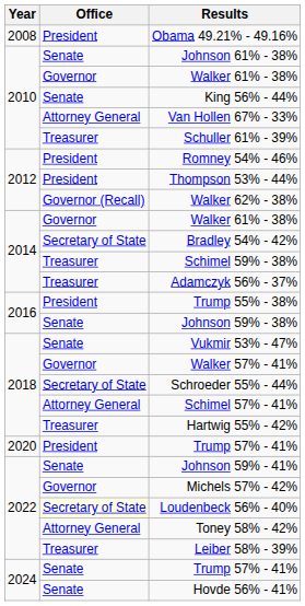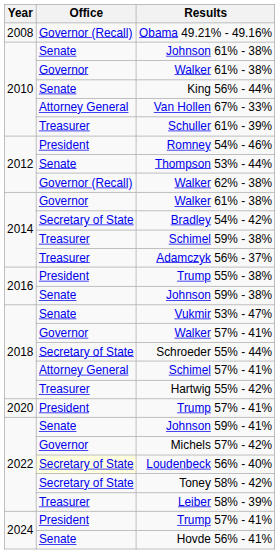 <table class=wikitable>
 <tr>
 <th>Year</th>
 <th>Office</th>
 <th>Results</th>
 </tr>
 <tr>
 <td>2008</td>
-<td><a href='#'>President</a></td>
+<td><a href='#'>Governor (Recall)</a></td>
 <td align="right" ><a href='#'>Obama</a> 49.21% - 49.16%</td>
 </tr>
 <tr>
 <td rowspan=5>2010</td>
 <td><a href='#'>Senate</a></td>
 <td align="right" ><a href='#'>Johnson</a> 61% - 38%</td>
 </tr>
 <tr>
 <td><a href='#'>Governor</a></td>
 <td align="right" ><a href='#'>Walker</a> 61% - 38%</td>
 </tr>
 <tr>
 <td><a href='#'>Senate</a></td>
 <td align="right" >King 56% - 44%</td>
 </tr>
 <tr>
 <td><a href='#'>Attorney General</a></td>
 <td align="right" ><a href='#'>Van Hollen</a> 67% - 33%</td>
 </tr>
 <tr>
 <td><a href='#'>Treasurer</a></td>
 <td align="right" ><a href='#'>Schuller</a> 61% - 39%</td>
 </tr>
 <tr>
 <td rowspan=3>2012</td>
 <td><a href='#'>President</a></td>
 <td align="right" ><a href='#'>Romney</a> 54% - 46%</td>
 </tr>
 <tr>
-<td><a href='#'>President</a></td>
+<td><a href='#'>Senate</a></td>
 <td align="right" ><a href='#'>Thompson</a> 53% - 44%</td>
 </tr>
 <tr>
 <td><a href='#'>Governor (Recall)</a></td>
 <td align="right" ><a href='#'>Walker</a> 62% - 38%</td>
 </tr>
 <tr>
 <td rowspan=4>2014</td>
 <td><a href='#'>Governor</a></td>
 <td align="right" ><a href='#'>Walker</a> 61% - 38%</td>
 </tr>
 <tr>
 <td><a href='#'>Secretary of State</a></td>
 <td align="right" ><a href='#'>Bradley</a> 54% - 42%</td>
 </tr>
 <tr>
 <td><a href='#'>Treasurer</a></td>
 <td align="right" ><a href='#'>Schimel</a> 59% - 38%</td>
 </tr>
 <tr>
 <td><a href='#'>Treasurer</a></td>
 <td align="right" ><a href='#'>Adamczyk</a> 56% - 37%</td>
 </tr>
 <tr>
 <td rowspan=2>2016</td>
 <td><a href='#'>President</a></td>
 <td align="right" ><a href='#'>Trump</a> 55% - 38%</td>
 </tr>
 <tr>
 <td><a href='#'>Senate</a></td>
 <td align="right" ><a href='#'>Johnson</a> 59% - 38%</td>
 </tr>
 <tr>
 <td rowspan=5>2018</td>
 <td><a href='#'>Senate</a></td>
 <td align="right" ><a href='#'>Vukmir</a> 53% - 47%</td>
 </tr>
 <tr>
 <td><a href='#'>Governor</a></td>
 <td align="right" ><a href='#'>Walker</a> 57% - 41%</td>
 </tr>
 <tr>
 <td><a href='#'>Secretary of State</a></td>
 <td align="right" >Schroeder 55% - 44%</td>
 </tr>
 <tr>
 <td><a href='#'>Attorney General</a></td>
 <td align="right" ><a href='#'>Schimel</a> 57% - 41%</td>
 </tr>
 <tr>
 <td><a href='#'>Treasurer</a></td>
 <td align="right" >Hartwig 55% - 42%</td>
 </tr>
 <tr>
 <td>2020</td>
 <td><a href='#'>President</a></td>
 <td align="right" ><a href='#'>Trump</a> 57% - 41%</td>
 </tr>
 <tr>
 <td rowspan=5>2022</td>
 <td><a href='#'>Senate</a></td>
 <td align="right" ><a href='#'>Johnson</a> 59% - 41%</td>
 </tr>
 <tr>
 <td><a href='#'>Governor</a></td>
 <td align="right" >Michels 57% - 42%</td>
 </tr>
 <tr>
 <td style="background: lightyellow;"><a href='#'>Secretary of State</a></td>
 <td align="right" ><a href='#'>Loudenbeck</a> 56% - 40%</td>
 </tr>
 <tr>
-<td><a href='#'>Attorney General</a></td>
+<td><a href='#'>Secretary of State</a></td>
 <td align="right" >Toney 58% - 42%</td>
 </tr>
 <tr>
 <td><a href='#'>Treasurer</a></td>
 <td align="right" ><a href='#'>Leiber</a> 58% - 39%</td>
 </tr>
 <tr>
 <td rowspan=2>2024</td>
-<td><a href='#'>Senate</a></td>
+<td><a href='#'>President</a></td>
 <td align="right" ><a href='#'>Trump</a> 57% - 41%</td>
 </tr>
 <tr>
 <td><a href='#'>Senate</a></td>
 <td align="right" >Hovde 56% - 41%</td>
 </tr>
 </table>
